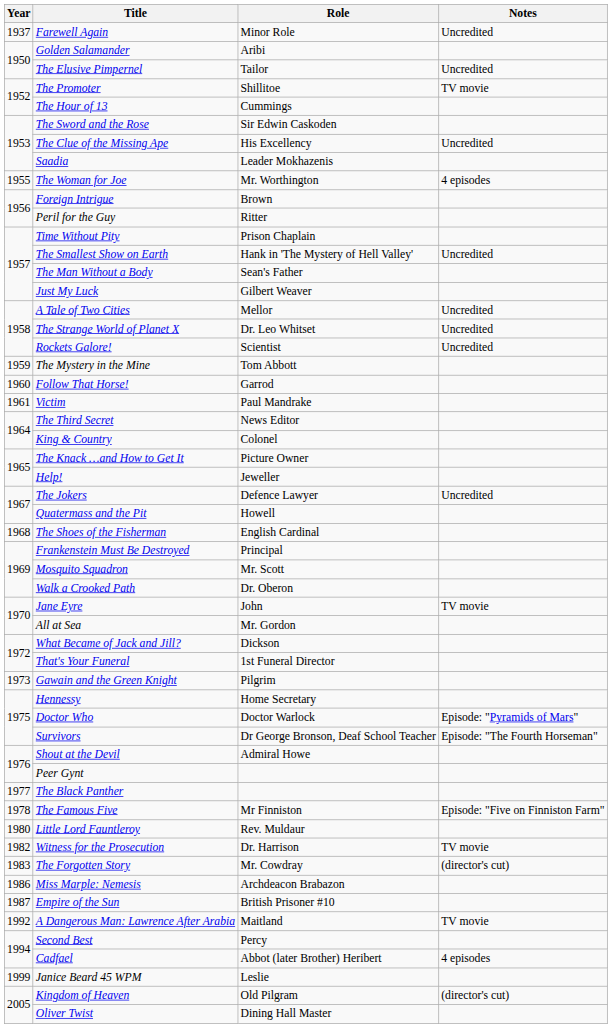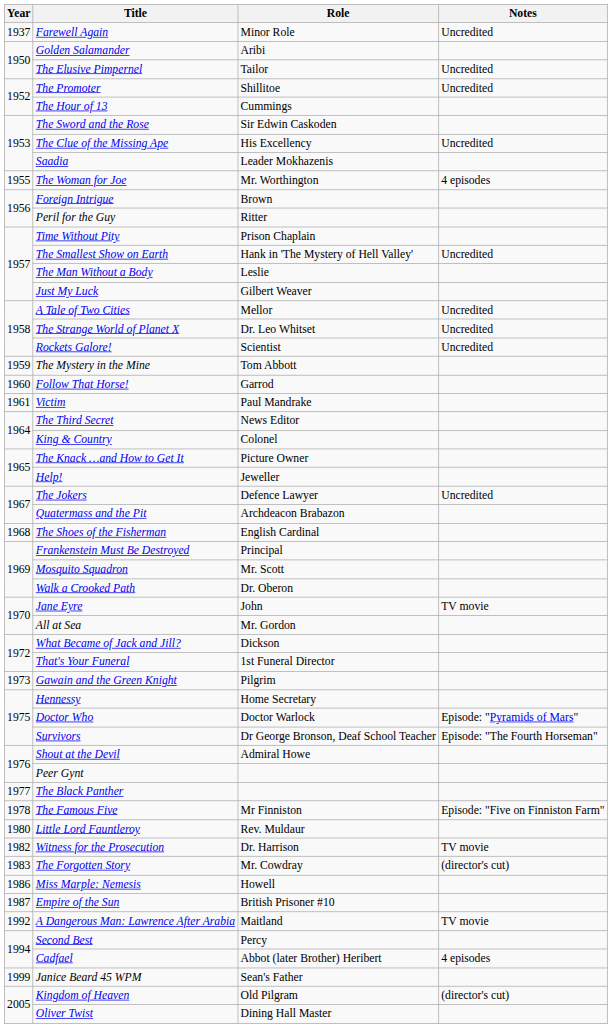 <table class="wikitable">
 <tr>
 <th>Year</th>
 <th>Title</th>
 <th>Role</th>
 <th>Notes</th>
 </tr>
 <tr>
 <td>1937</td>
 <td><em><a href='#'>Farewell Again</a></em></td>
 <td>Minor Role</td>
 <td>Uncredited</td>
 </tr>
 <tr>
 <td rowspan=2>1950</td>
 <td><em><a href='#'>Golden Salamander</a></em></td>
 <td>Aribi</td>
 <td></td>
 </tr>
 <tr>
 <td><em><a href='#'>The Elusive Pimpernel</a></em></td>
 <td>Tailor</td>
 <td>Uncredited</td>
 </tr>
 <tr>
 <td rowspan=2>1952</td>
 <td><em><a href='#'>The Promoter</a></em></td>
 <td>Shillitoe</td>
-<td>TV movie</td>
+<td>Uncredited</td>
 </tr>
 <tr>
 <td><em><a href='#'>The Hour of 13</a></em></td>
 <td>Cummings</td>
 <td></td>
 </tr>
 <tr>
 <td rowspan=3>1953</td>
 <td><em><a href='#'>The Sword and the Rose</a></em></td>
 <td>Sir Edwin Caskoden</td>
 <td></td>
 </tr>
 <tr>
 <td><em><a href='#'>The Clue of the Missing Ape</a></em></td>
 <td>His Excellency</td>
 <td>Uncredited</td>
 </tr>
 <tr>
 <td><em><a href='#'>Saadia</a></em></td>
 <td>Leader Mokhazenis</td>
 <td></td>
 </tr>
 <tr>
 <td>1955</td>
 <td><em><a href='#'>The Woman for Joe</a></em></td>
 <td>Mr. Worthington</td>
 <td>4 episodes</td>
 </tr>
 <tr>
 <td rowspan=2>1956</td>
 <td><em><a href='#'>Foreign Intrigue</a></em></td>
 <td>Brown</td>
 <td></td>
 </tr>
 <tr>
 <td><em>Peril for the Guy</em></td>
 <td>Ritter</td>
 <td></td>
 </tr>
 <tr>
 <td rowspan=4>1957</td>
 <td><em><a href='#'>Time Without Pity</a></em></td>
 <td>Prison Chaplain</td>
 <td></td>
 </tr>
 <tr>
 <td><em><a href='#'>The Smallest Show on Earth</a></em></td>
 <td>Hank in 'The Mystery of Hell Valley'</td>
 <td>Uncredited</td>
 </tr>
 <tr>
 <td><em><a href='#'>The Man Without a Body</a></em></td>
-<td>Sean's Father</td>
+<td>Leslie</td>
 <td></td>
 </tr>
 <tr>
 <td><em><a href='#'>Just My Luck</a></em></td>
 <td>Gilbert Weaver</td>
 <td></td>
 </tr>
 <tr>
 <td rowspan=3>1958</td>
 <td><em><a href='#'>A Tale of Two Cities</a></em></td>
 <td>Mellor</td>
 <td>Uncredited</td>
 </tr>
 <tr>
 <td><em><a href='#'>The Strange World of Planet X</a></em></td>
 <td>Dr. Leo Whitset</td>
 <td>Uncredited</td>
 </tr>
 <tr>
 <td><em><a href='#'>Rockets Galore!</a></em></td>
 <td>Scientist</td>
 <td>Uncredited</td>
 </tr>
 <tr>
 <td>1959</td>
 <td><em>The Mystery in the Mine</em></td>
 <td>Tom Abbott</td>
 <td></td>
 </tr>
 <tr>
 <td>1960</td>
 <td><em><a href='#'>Follow That Horse!</a></em></td>
 <td>Garrod</td>
 <td></td>
 </tr>
 <tr>
 <td>1961</td>
 <td><em><a href='#'>Victim</a></em></td>
 <td>Paul Mandrake</td>
 <td></td>
 </tr>
 <tr>
 <td rowspan=2>1964</td>
 <td><em><a href='#'>The Third Secret</a></em></td>
 <td>News Editor</td>
 <td></td>
 </tr>
 <tr>
 <td><em><a href='#'>King & Country</a></em></td>
 <td>Colonel</td>
 <td></td>
 </tr>
 <tr>
 <td rowspan=2>1965</td>
 <td><em><a href='#'>The Knack …and How to Get It</a></em></td>
 <td>Picture Owner</td>
 <td></td>
 </tr>
 <tr>
 <td><em><a href='#'>Help!</a></em></td>
 <td>Jeweller</td>
 <td></td>
 </tr>
 <tr>
 <td rowspan=2>1967</td>
 <td><em><a href='#'>The Jokers</a></em></td>
 <td>Defence Lawyer</td>
 <td>Uncredited</td>
 </tr>
 <tr>
 <td><em><a href='#'>Quatermass and the Pit</a></em></td>
-<td>Howell</td>
+<td>Archdeacon Brabazon</td>
 <td></td>
 </tr>
 <tr>
 <td>1968</td>
 <td><em><a href='#'>The Shoes of the Fisherman</a></em></td>
 <td>English Cardinal</td>
 <td></td>
 </tr>
 <tr>
 <td rowspan=3>1969</td>
 <td><em><a href='#'>Frankenstein Must Be Destroyed</a></em></td>
 <td>Principal</td>
 <td></td>
 </tr>
 <tr>
 <td><em><a href='#'>Mosquito Squadron</a></em></td>
 <td>Mr. Scott</td>
 <td></td>
 </tr>
 <tr>
 <td><em><a href='#'>Walk a Crooked Path</a></em></td>
 <td>Dr. Oberon</td>
 <td></td>
 </tr>
 <tr>
 <td rowspan=2>1970</td>
 <td><em><a href='#'>Jane Eyre</a></em></td>
 <td>John</td>
 <td>TV movie</td>
 </tr>
 <tr>
 <td><em>All at Sea</em></td>
 <td>Mr. Gordon</td>
 <td></td>
 </tr>
 <tr>
 <td rowspan=2>1972</td>
 <td><em><a href='#'>What Became of Jack and Jill?</a></em></td>
 <td>Dickson</td>
 <td></td>
 </tr>
 <tr>
 <td><em><a href='#'>That's Your Funeral</a></em></td>
 <td>1st Funeral Director</td>
 <td></td>
 </tr>
 <tr>
 <td>1973</td>
 <td><em><a href='#'>Gawain and the Green Knight</a></em></td>
 <td>Pilgrim</td>
 <td></td>
 </tr>
 <tr>
 <td rowspan=3>1975</td>
 <td><em><a href='#'>Hennessy</a></em></td>
 <td>Home Secretary</td>
 <td></td>
 </tr>
 <tr>
 <td><em><a href='#'>Doctor Who</a></em></td>
 <td>Doctor Warlock</td>
 <td>Episode: "<a href='#'>Pyramids of Mars</a>"</td>
 </tr>
 <tr>
 <td><em><a href='#'>Survivors</a></em></td>
 <td>Dr George Bronson, Deaf School Teacher</td>
 <td>Episode: "The Fourth Horseman"</td>
 </tr>
 <tr>
 <td rowspan=2>1976</td>
 <td><em><a href='#'>Shout at the Devil</a></em></td>
 <td>Admiral Howe</td>
 <td></td>
 </tr>
 <tr>
 <td><em>Peer Gynt</em></td>
 <td></td>
 <td></td>
 </tr>
 <tr>
 <td>1977</td>
 <td><em><a href='#'>The Black Panther</a></em></td>
 <td></td>
 <td></td>
 </tr>
 <tr>
 <td>1978</td>
 <td><em><a href='#'>The Famous Five</a></em></td>
 <td>Mr Finniston</td>
 <td>Episode: "Five on Finniston Farm"</td>
 </tr>
 <tr>
 <td>1980</td>
 <td><em><a href='#'>Little Lord Fauntleroy</a></em></td>
 <td>Rev. Muldaur</td>
 <td></td>
 </tr>
 <tr>
 <td>1982</td>
 <td><em><a href='#'>Witness for the Prosecution</a></em></td>
 <td>Dr. Harrison</td>
 <td>TV movie</td>
 </tr>
 <tr>
 <td>1983</td>
 <td><em><a href='#'>The Forgotten Story</a></em></td>
 <td>Mr. Cowdray</td>
 <td>(director's cut)</td>
 </tr>
 <tr>
 <td>1986</td>
 <td><em><a href='#'>Miss Marple: Nemesis</a></em></td>
-<td>Archdeacon Brabazon</td>
+<td>Howell</td>
 </tr>
 <tr>
 <td>1987</td>
 <td><em><a href='#'>Empire of the Sun</a></em></td>
 <td>British Prisoner #10</td>
 <td></td>
 </tr>
 <tr>
 <td>1992</td>
 <td><em><a href='#'>A Dangerous Man: Lawrence After Arabia</a></em></td>
 <td>Maitland</td>
 <td>TV movie</td>
 </tr>
 <tr>
 <td rowspan=2>1994</td>
 <td><em><a href='#'>Second Best</a></em></td>
 <td>Percy</td>
 <td></td>
 </tr>
 <tr>
 <td><em><a href='#'>Cadfael</a></em></td>
 <td>Abbot (later Brother) Heribert</td>
 <td>4 episodes</td>
 </tr>
 <tr>
 <td>1999</td>
 <td><em>Janice Beard 45 WPM</em></td>
-<td>Leslie</td>
+<td>Sean's Father</td>
 <td></td>
 </tr>
 <tr>
 <td rowspan=2>2005</td>
 <td><em><a href='#'>Kingdom of Heaven</a></em></td>
 <td>Old Pilgram</td>
 <td>(director's cut)</td>
 </tr>
 <tr>
 <td><em><a href='#'>Oliver Twist</a></em></td>
 <td>Dining Hall Master</td>
 <td></td>
 </tr>
 </table>
